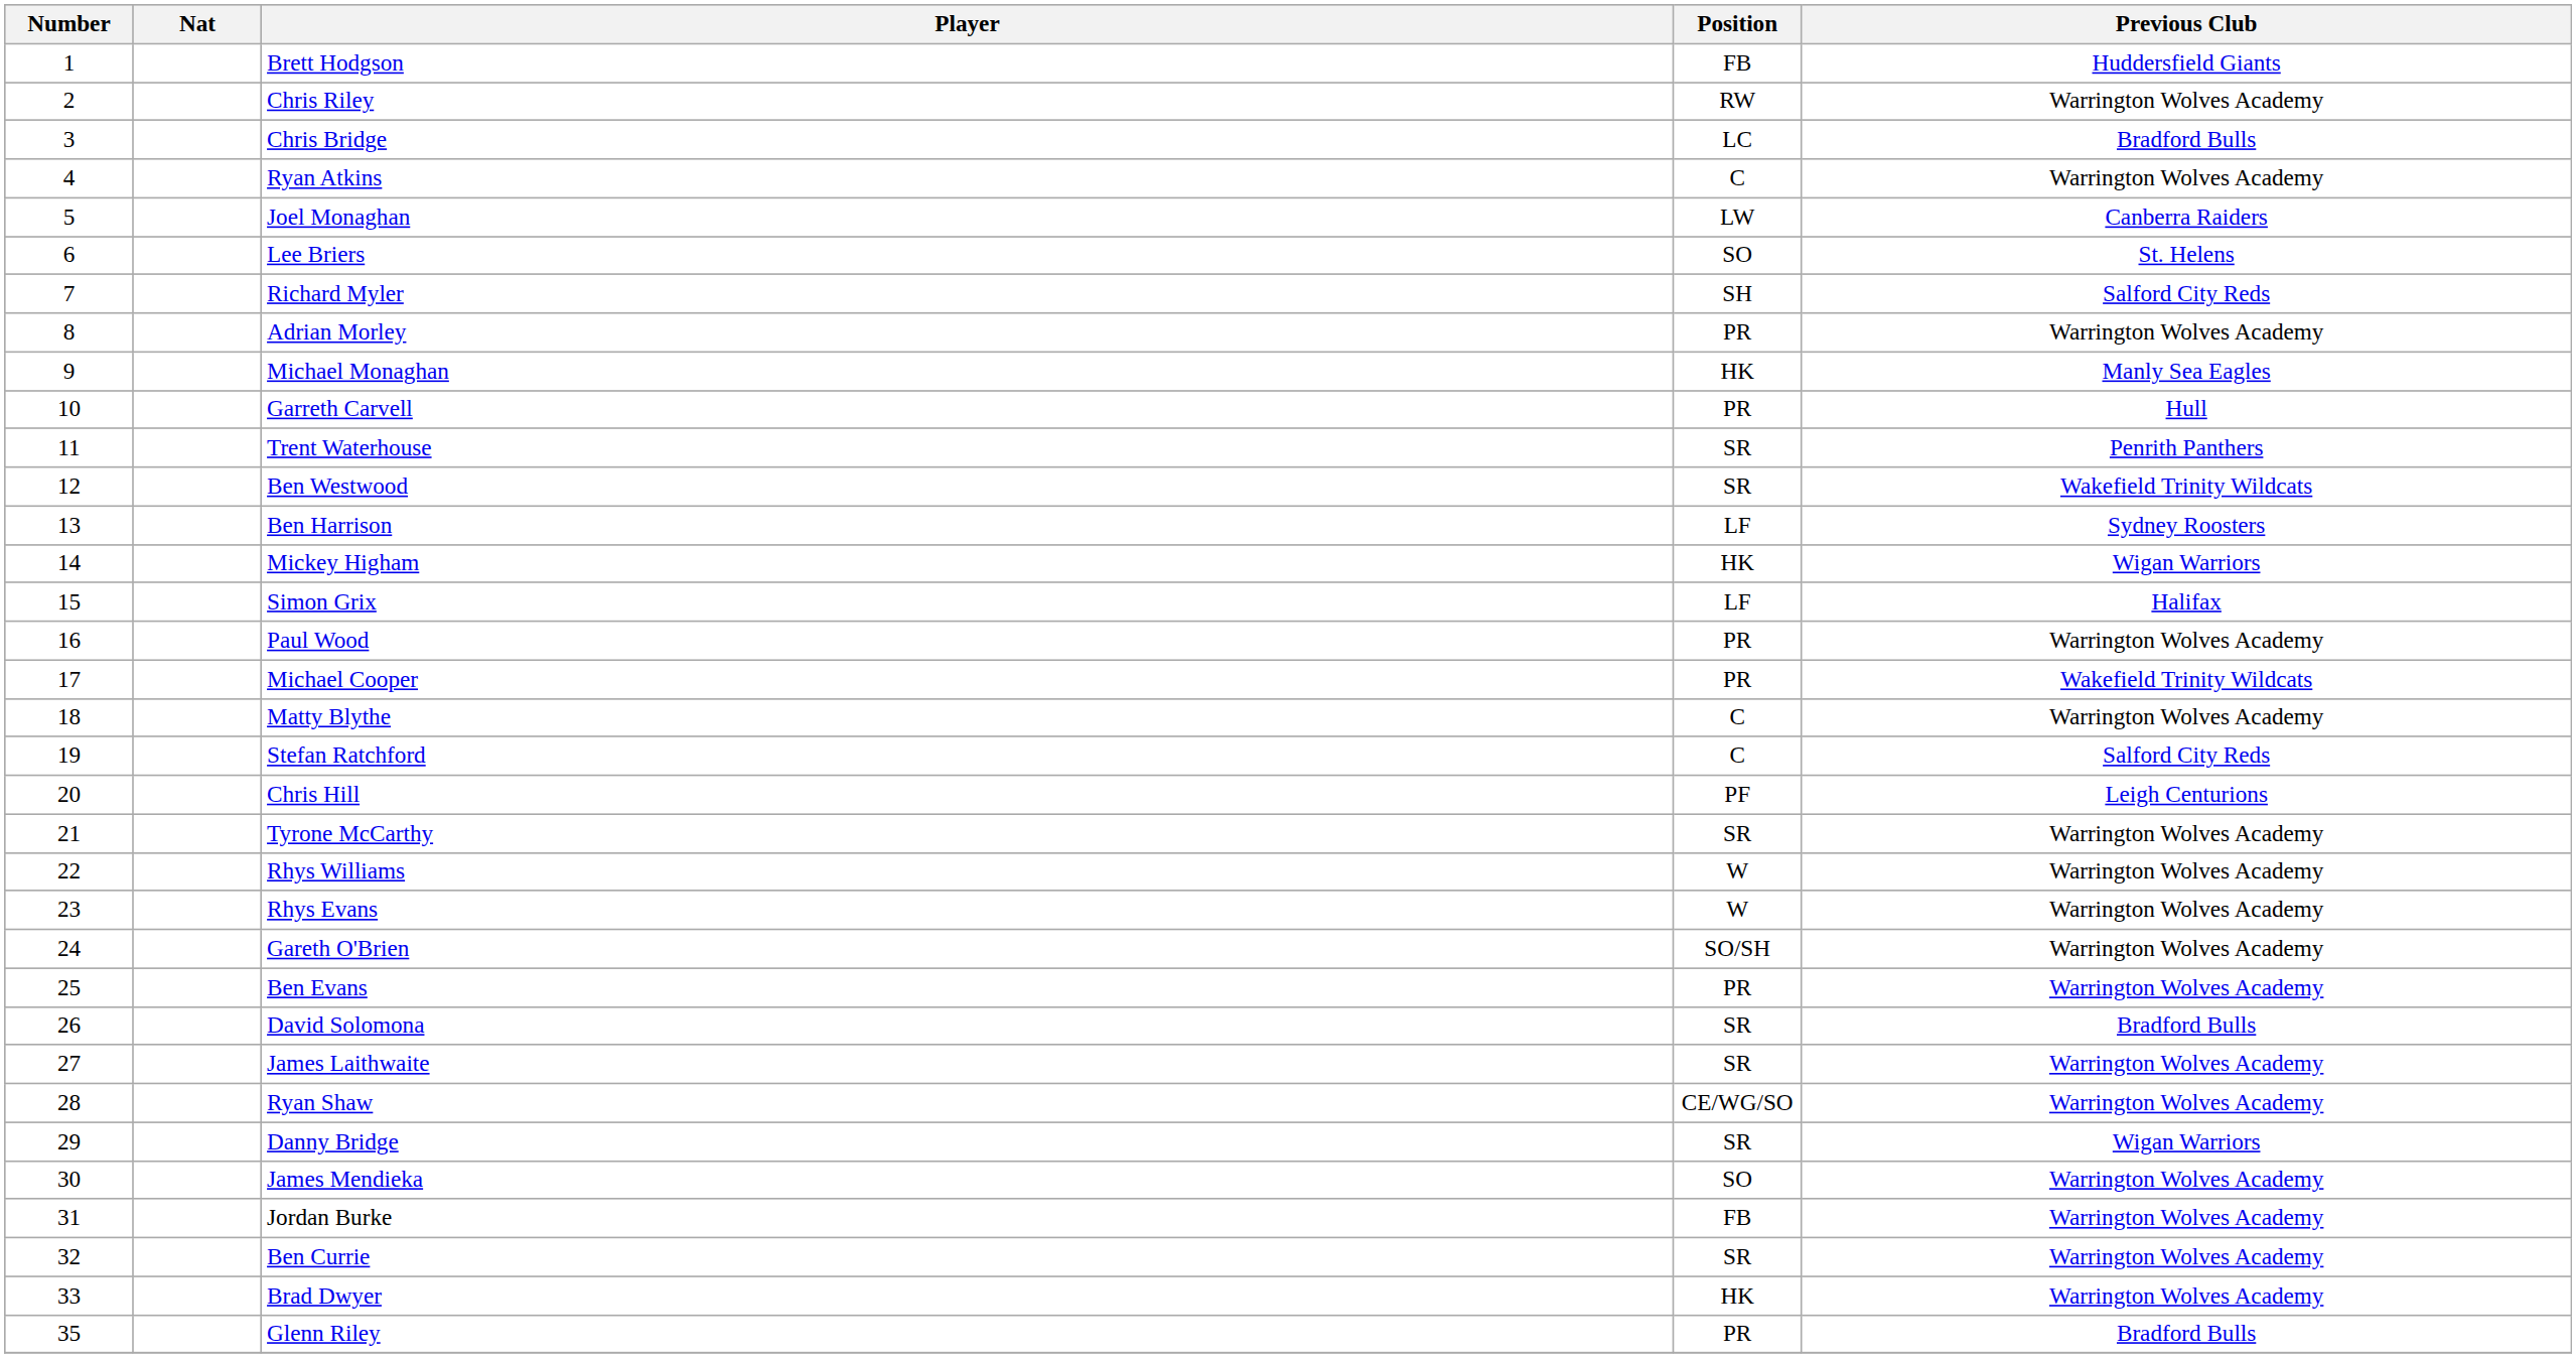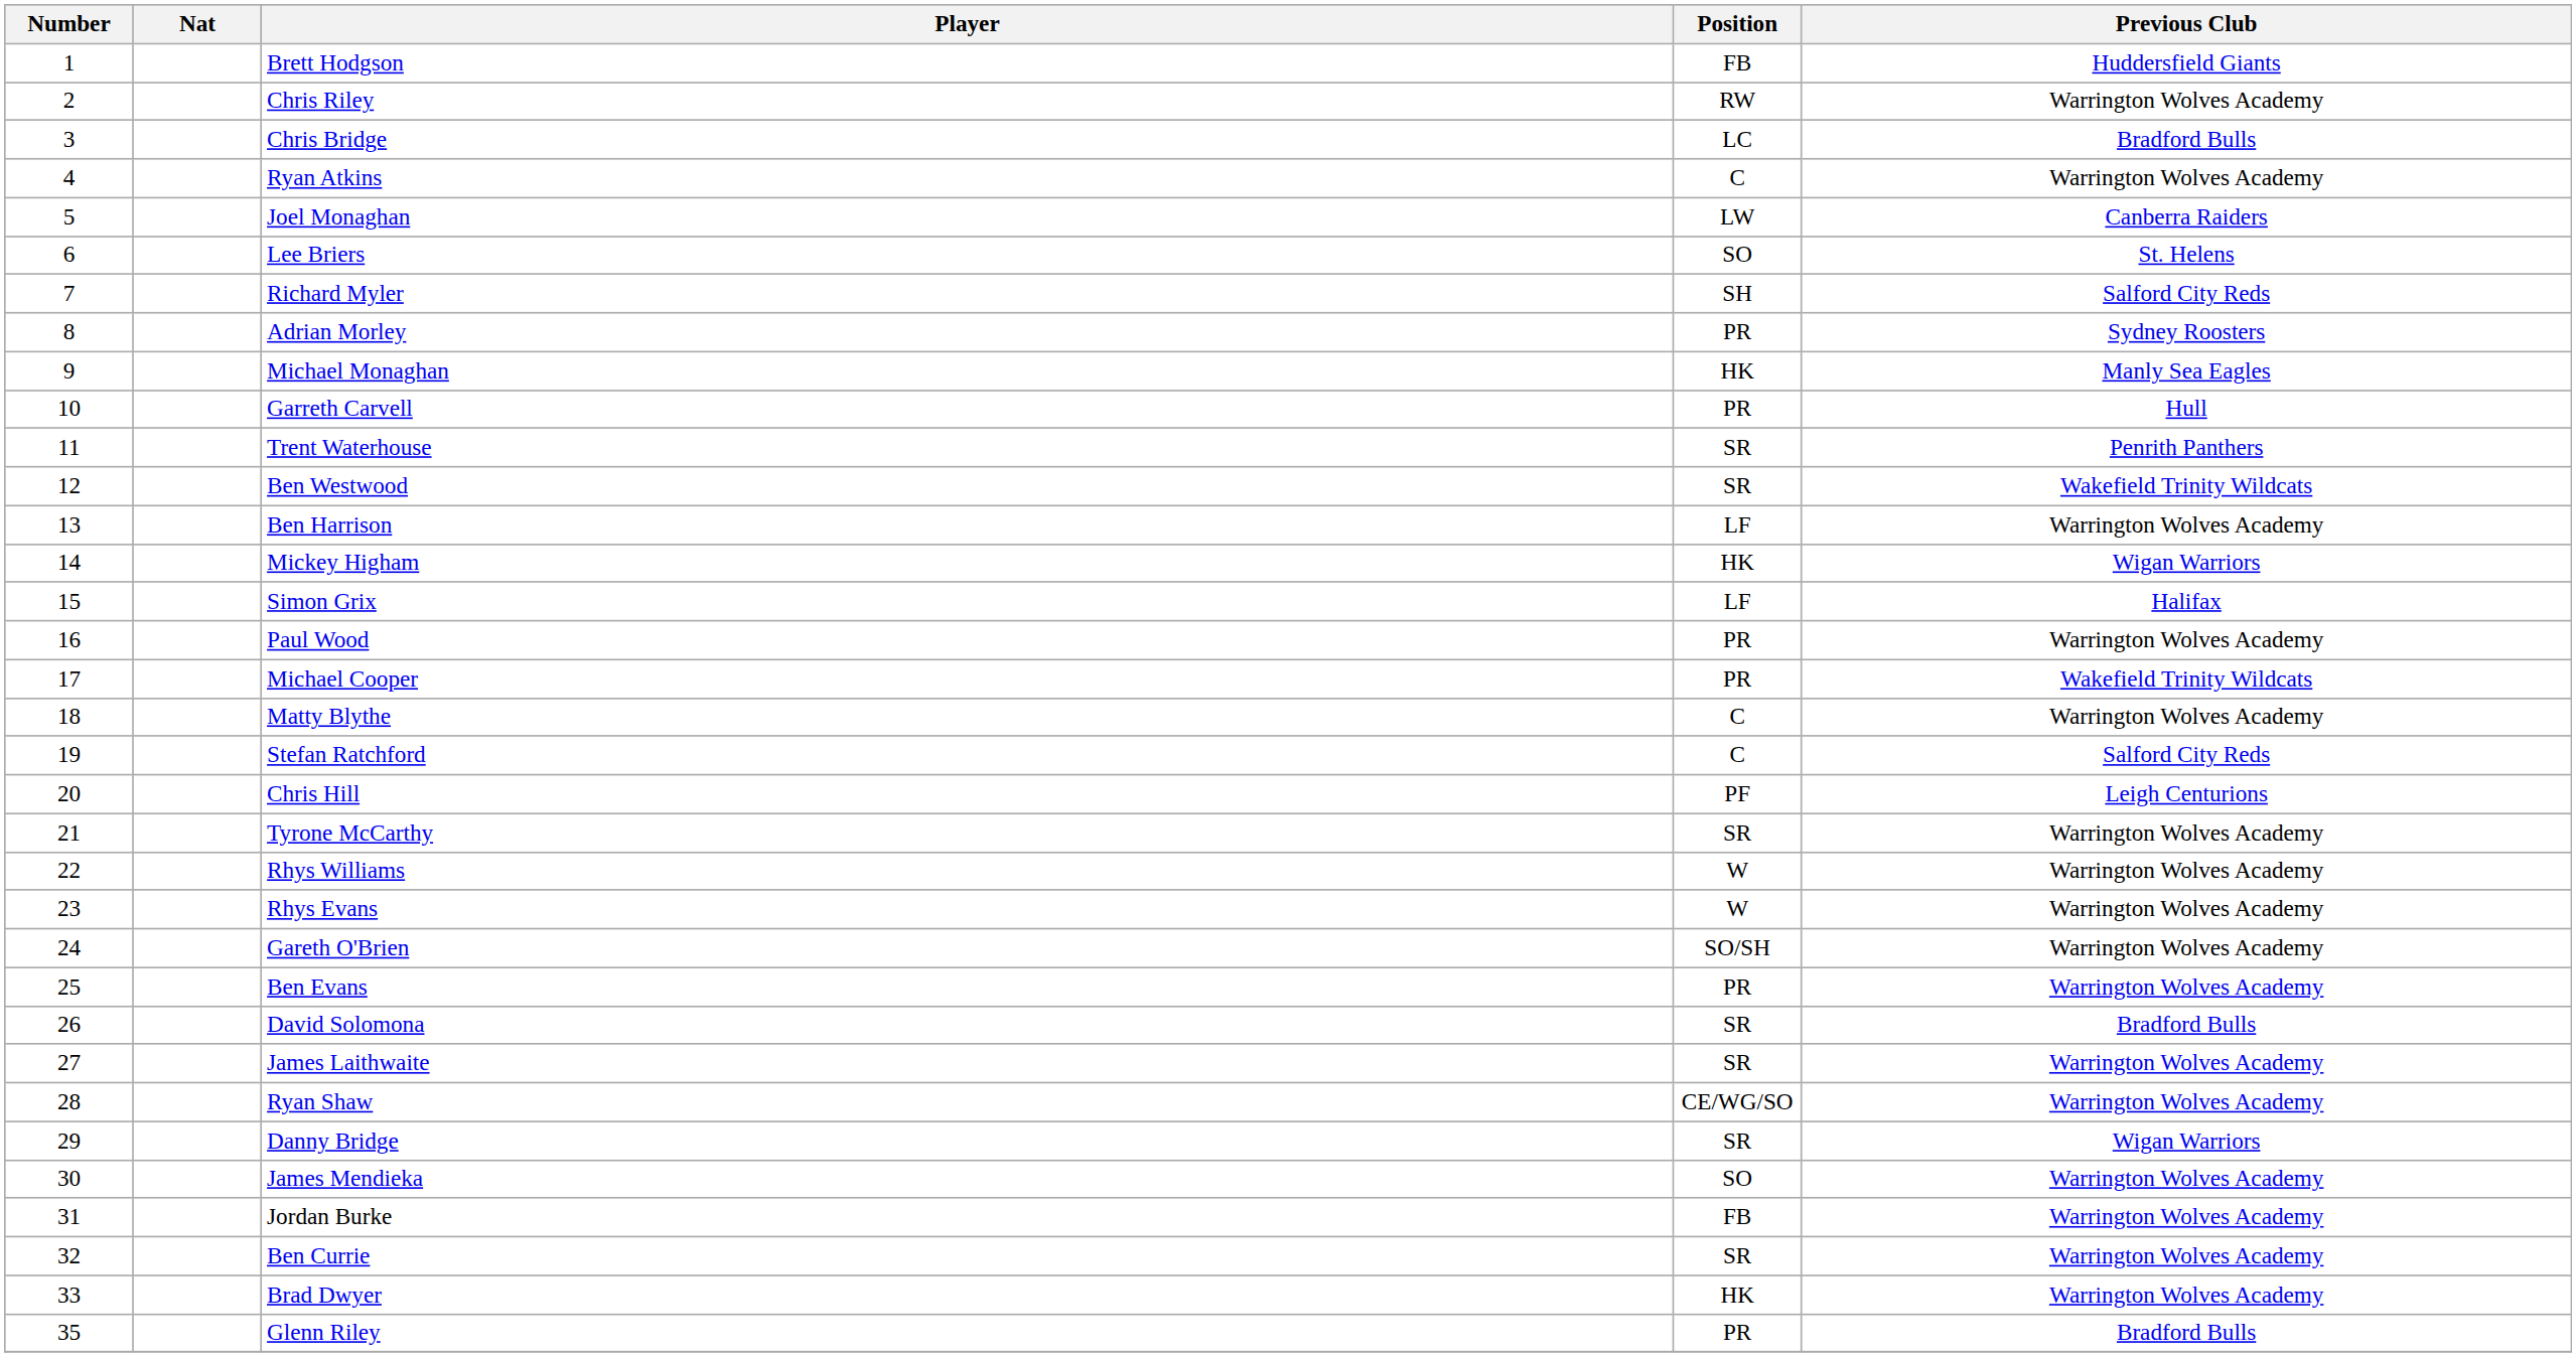 <table class="wikitable" width="100%" style="font-size:90%">
 <tr bgcolor=#FFFFFF>
 <th width=5%>Number</th>
 <th width=5%>Nat</th>
 <th !width=25%>Player</th>
 <th width=5%>Position</th>
 <th width=30%>Previous Club</th>
 </tr>
 <tr bgcolor=#FFFFFF>
 <td align=center>1</td>
 <td align=center></td>
 <td><a href='#'>Brett Hodgson</a></td>
 <td align=center>FB</td>
 <td align=center><a href='#'>Huddersfield Giants</a></td>
 </tr>
 <tr bgcolor=#FFFFFF>
 <td align=center>2</td>
 <td align=center></td>
 <td><a href='#'>Chris Riley</a></td>
 <td align=center>RW</td>
 <td align=center>Warrington Wolves Academy</td>
 </tr>
 <tr bgcolor=#FFFFFF>
 <td align=center>3</td>
 <td align=center></td>
 <td><a href='#'>Chris Bridge</a></td>
 <td align=center>LC</td>
 <td align=center><a href='#'>Bradford Bulls</a></td>
 </tr>
 <tr bgcolor=#FFFFFF>
 <td align=center>4</td>
 <td align=center></td>
 <td><a href='#'>Ryan Atkins</a></td>
 <td align=center>C</td>
 <td align=center>Warrington Wolves Academy</td>
 </tr>
 <tr bgcolor=#FFFFFF>
 <td align=center>5</td>
 <td align=center></td>
 <td><a href='#'>Joel Monaghan</a></td>
 <td align=center>LW</td>
 <td align=center><a href='#'>Canberra Raiders</a></td>
 </tr>
 <tr bgcolor=#FFFFFF>
 <td align=center>6</td>
 <td align=center></td>
 <td><a href='#'>Lee Briers</a></td>
 <td align=center>SO</td>
 <td align=center><a href='#'>St. Helens</a></td>
 </tr>
 <tr bgcolor=#FFFFFF>
 <td align=center>7</td>
 <td align=center></td>
 <td><a href='#'>Richard Myler</a></td>
 <td align=center>SH</td>
 <td align=center><a href='#'>Salford City Reds</a></td>
 </tr>
 <tr bgcolor=#FFFFFF>
 <td align=center>8</td>
 <td align=center></td>
 <td><a href='#'>Adrian Morley</a></td>
 <td align=center>PR</td>
-<td align=center>Warrington Wolves Academy</td>
+<td align=center><a href='#'>Sydney Roosters</a></td>
 </tr>
 <tr bgcolor=#FFFFFF>
 <td align=center>9</td>
 <td align=center></td>
 <td><a href='#'>Michael Monaghan</a></td>
 <td align=center>HK</td>
 <td align=center><a href='#'>Manly Sea Eagles</a></td>
 </tr>
 <tr bgcolor=#FFFFFF>
 <td align=center>10</td>
 <td align=center></td>
 <td><a href='#'>Garreth Carvell</a></td>
 <td align=center>PR</td>
 <td align=center><a href='#'>Hull</a></td>
 </tr>
 <tr bgcolor=#FFFFFF>
 <td align=center>11</td>
 <td align=center></td>
 <td><a href='#'>Trent Waterhouse</a></td>
 <td align=center>SR</td>
 <td align=center><a href='#'>Penrith Panthers</a></td>
 </tr>
 <tr bgcolor=#FFFFFF>
 <td align=center>12</td>
 <td align=center></td>
 <td><a href='#'>Ben Westwood</a></td>
 <td align=center>SR</td>
 <td align=center><a href='#'>Wakefield Trinity Wildcats</a></td>
 </tr>
 <tr bgcolor=#FFFFFF>
 <td align=center>13</td>
 <td align=center></td>
 <td><a href='#'>Ben Harrison</a></td>
 <td align=center>LF</td>
-<td align=center><a href='#'>Sydney Roosters</a></td>
+<td align=center>Warrington Wolves Academy</td>
 </tr>
 <tr bgcolor=#FFFFFF>
 <td align=center>14</td>
 <td align=center></td>
 <td><a href='#'>Mickey Higham</a></td>
 <td align=center>HK</td>
 <td align=center><a href='#'>Wigan Warriors</a></td>
 </tr>
 <tr bgcolor=#FFFFFF>
 <td align=center>15</td>
 <td align=center></td>
 <td><a href='#'>Simon Grix</a></td>
 <td align=center>LF</td>
 <td align=center><a href='#'>Halifax</a></td>
 </tr>
 <tr bgcolor=#FFFFFF>
 <td align=center>16</td>
 <td align=center></td>
 <td><a href='#'>Paul Wood</a></td>
 <td align=center>PR</td>
 <td align=center>Warrington Wolves Academy</td>
 </tr>
 <tr bgcolor=#FFFFFF>
 <td align=center>17</td>
 <td align=center></td>
 <td><a href='#'>Michael Cooper</a></td>
 <td align=center>PR</td>
 <td align=center><a href='#'>Wakefield Trinity Wildcats</a></td>
 </tr>
 <tr bgcolor=#FFFFFF>
 <td align=center>18</td>
 <td align=center></td>
 <td><a href='#'>Matty Blythe</a></td>
 <td align=center>C</td>
 <td align=center>Warrington Wolves Academy</td>
 </tr>
 <tr bgcolor=#FFFFFF>
 <td align=center>19</td>
 <td align=center></td>
 <td><a href='#'>Stefan Ratchford</a></td>
 <td align=center>C</td>
 <td align=center><a href='#'>Salford City Reds</a></td>
 </tr>
 <tr bgcolor=#FFFFFF>
 <td align=center>20</td>
 <td align=center></td>
 <td><a href='#'>Chris Hill</a></td>
 <td align=center>PF</td>
 <td align=center><a href='#'>Leigh Centurions</a></td>
 </tr>
 <tr bgcolor=#FFFFFF>
 <td align=center>21</td>
 <td align=center></td>
 <td><a href='#'>Tyrone McCarthy</a></td>
 <td align=center>SR</td>
 <td align=center>Warrington Wolves Academy</td>
 </tr>
 <tr bgcolor=#FFFFFF>
 <td align=center>22</td>
 <td align=center></td>
 <td><a href='#'>Rhys Williams</a></td>
 <td align=center>W</td>
 <td align=center>Warrington Wolves Academy</td>
 </tr>
 <tr bgcolor=#FFFFFF>
 <td align=center>23</td>
 <td align=center></td>
 <td><a href='#'>Rhys Evans</a></td>
 <td align=center>W</td>
 <td align=center>Warrington Wolves Academy</td>
 </tr>
 <tr bgcolor=#FFFFFF>
 <td align=center>24</td>
 <td align=center></td>
 <td><a href='#'>Gareth O'Brien</a></td>
 <td align=center>SO/SH</td>
 <td align=center>Warrington Wolves Academy</td>
 </tr>
 <tr bgcolor=#FFFFFF>
 <td align=center>25</td>
 <td align=center></td>
 <td><a href='#'>Ben Evans</a></td>
 <td align=center>PR</td>
 <td align=center><a href='#'>Warrington Wolves Academy</a></td>
 </tr>
 <tr bgcolor=#FFFFFF>
 <td align=center>26</td>
 <td align=center></td>
 <td><a href='#'>David Solomona</a></td>
 <td align=center>SR</td>
 <td align=center><a href='#'>Bradford Bulls</a></td>
 </tr>
 <tr bgcolor=#FFFFFF>
 <td align=center>27</td>
 <td align=center></td>
 <td><a href='#'>James Laithwaite</a></td>
 <td align=center>SR</td>
 <td align=center><a href='#'>Warrington Wolves Academy</a></td>
 </tr>
 <tr bgcolor=#FFFFFF>
 <td align=center>28</td>
 <td align=center></td>
 <td><a href='#'>Ryan Shaw</a></td>
 <td align=center>CE/WG/SO</td>
 <td align=center><a href='#'>Warrington Wolves Academy</a></td>
 </tr>
 <tr bgcolor=#FFFFFF>
 <td align=center>29</td>
 <td align=center></td>
 <td><a href='#'>Danny Bridge</a></td>
 <td align=center>SR</td>
 <td align=center><a href='#'>Wigan Warriors</a></td>
 </tr>
 <tr bgcolor=#FFFFFF>
 <td align=center>30</td>
 <td align=center></td>
 <td><a href='#'>James Mendieka</a></td>
 <td align=center>SO</td>
 <td align=center><a href='#'>Warrington Wolves Academy</a></td>
 </tr>
 <tr bgcolor=#FFFFFF>
 <td align=center>31</td>
 <td align=center></td>
 <td>Jordan Burke</td>
 <td align=center>FB</td>
 <td align=center><a href='#'>Warrington Wolves Academy</a></td>
 </tr>
 <tr bgcolor=#FFFFFF>
 <td align=center>32</td>
 <td align=center></td>
 <td><a href='#'>Ben Currie</a></td>
 <td align=center>SR</td>
 <td align=center><a href='#'>Warrington Wolves Academy</a></td>
 </tr>
 <tr bgcolor=#FFFFFF>
 <td align=center>33</td>
 <td align=center></td>
 <td><a href='#'>Brad Dwyer</a></td>
 <td align=center>HK</td>
 <td align=center><a href='#'>Warrington Wolves Academy</a></td>
 </tr>
 <tr bgcolor=#FFFFFF>
 <td align=center>35</td>
 <td align=center></td>
 <td><a href='#'>Glenn Riley</a></td>
 <td align=center>PR</td>
 <td align=center><a href='#'>Bradford Bulls</a></td>
 </tr>
 <tr bgcolor=#FFFFFF>
 </tr>
 </table>
